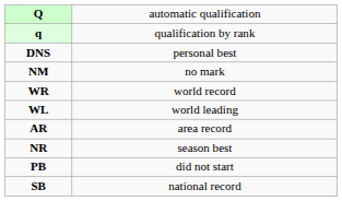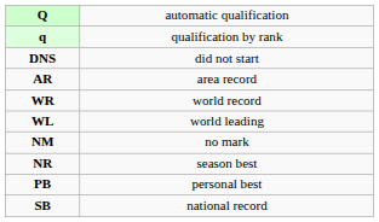 <table class="wikitable" style=" text-align:center;" width="35%">
 <tr>
 <td bgcolor="ccffcc"><strong>Q</strong></td>
 <td>automatic qualification</td>
 </tr>
 <tr>
 <td bgcolor="ddffdd"><strong>q</strong></td>
 <td>qualification by rank</td>
 </tr>
 <tr>
 <td><strong>DNS</strong></td>
-<td>personal best</td>
+<td>did not start</td>
 </tr>
 <tr>
-<td><strong>NM</strong></td>
-<td>no mark</td>
+<td><strong>AR</strong></td>
+<td>area record</td>
 </tr>
 <tr>
 <td><strong>WR</strong></td>
 <td>world record</td>
 </tr>
 <tr>
 <td><strong>WL</strong></td>
 <td>world leading</td>
 </tr>
 <tr>
-<td><strong>AR</strong></td>
-<td>area record</td>
+<td><strong>NM</strong></td>
+<td>no mark</td>
 </tr>
 <tr>
 <td><strong>NR</strong></td>
 <td>season best</td>
 </tr>
 <tr>
 <td><strong>PB</strong></td>
-<td>did not start</td>
+<td>personal best</td>
 </tr>
 <tr>
 <td><strong>SB</strong></td>
 <td>national record</td>
 </tr>
 </table>
